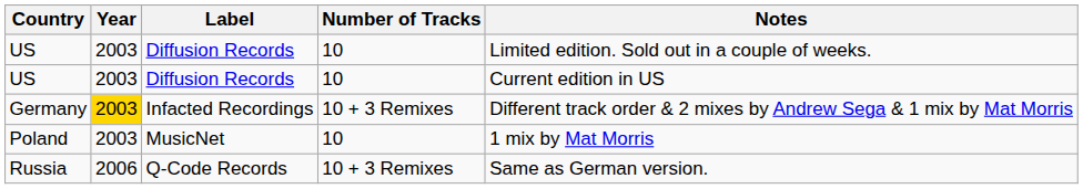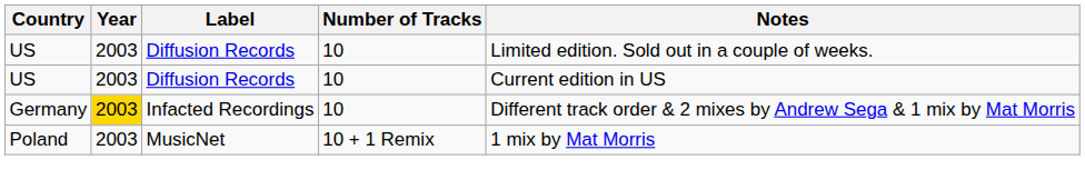 <table class="wikitable">
 <tr>
 <th>Country</th>
 <th>Year</th>
 <th>Label</th>
 <th>Number of Tracks</th>
 <th>Notes</th>
 </tr>
 <tr>
 <td>US</td>
 <td>2003</td>
 <td><a href='#'>Diffusion Records</a></td>
 <td>10</td>
 <td>Limited edition. Sold out in a couple of weeks.</td>
 </tr>
 <tr>
 <td>US</td>
 <td>2003</td>
 <td><a href='#'>Diffusion Records</a></td>
 <td>10</td>
 <td>Current edition in US</td>
 </tr>
 <tr>
 <td>Germany</td>
 <td style="background: gold;">2003</td>
 <td>Infacted Recordings</td>
-<td>10 + 3 Remixes</td>
+<td>10</td>
 <td>Different track order & 2 mixes by <a href='#'>Andrew Sega</a> & 1 mix by <a href='#'>Mat Morris</a></td>
 </tr>
 <tr>
 <td>Poland</td>
 <td>2003</td>
 <td>MusicNet</td>
-<td>10</td>
+<td>10 + 1 Remix</td>
 <td>1 mix by <a href='#'>Mat Morris</a></td>
 </tr>
-<tr>
-<td>Russia</td>
-<td>2006</td>
-<td>Q-Code Records</td>
-<td>10 + 3 Remixes</td>
-<td>Same as German version.</td>
-</tr>
 </table>
